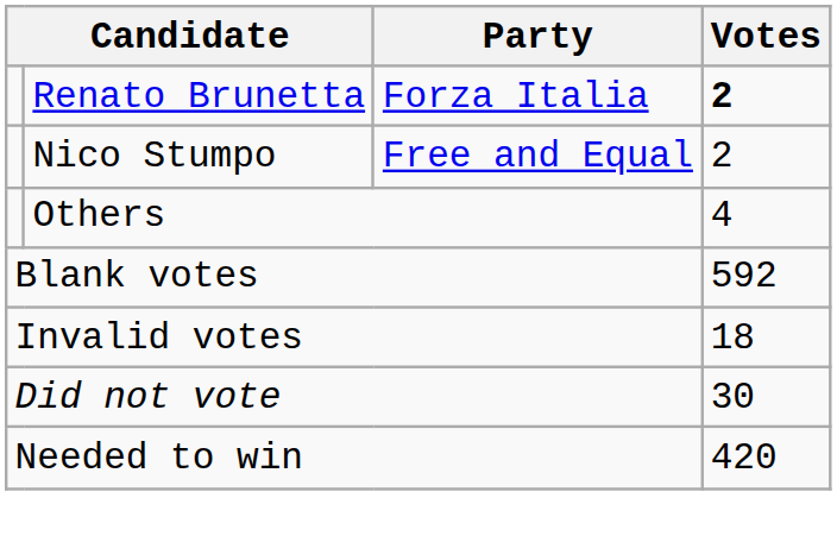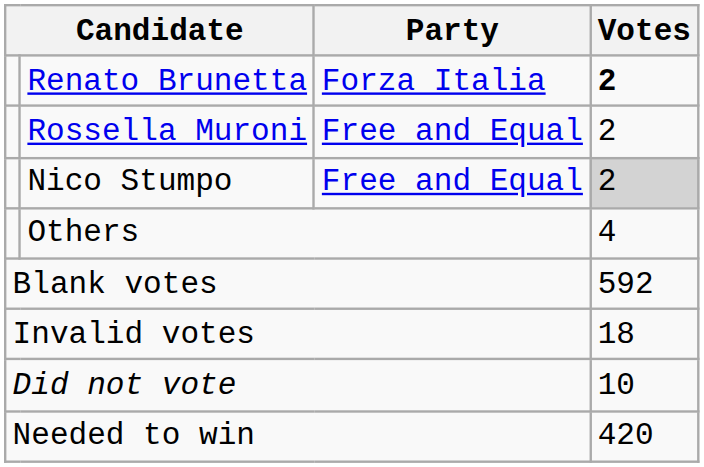 <table class="wikitable" style="font-size: align=left">
 <tr>
 <th colspan=2>Candidate</th>
 <th>Party</th>
 <th>Votes</th>
 </tr>
 <tr>
 <td bgcolor=></td>
 <td><a href='#'>Renato Brunetta</a></td>
 <td><a href='#'>Forza Italia</a></td>
 <td><strong>2</strong></td>
 </tr>
 <tr>
 <td bgcolor=></td>
+<td><a href='#'>Rossella Muroni</a></td>
+<td><a href='#'>Free and Equal</a></td>
+<td>2</td>
+</tr>
+<tr>
+<td bgcolor=></td>
 <td>Nico Stumpo</td>
 <td><a href='#'>Free and Equal</a></td>
-<td>2</td>
+<td style="background: lightgrey;">2</td>
 </tr>
 <tr>
 <td bgcolor=></td>
 <td colspan=2>Others</td>
 <td>4</td>
 </tr>
 <tr>
 <td colspan=3>Blank votes</td>
 <td>592</td>
 </tr>
 <tr>
 <td colspan=3>Invalid votes</td>
 <td>18</td>
 </tr>
 <tr>
 <td colspan=3><em>Did not vote</em></td>
-<td>30</td>
+<td>10</td>
 </tr>
 <tr>
 <td colspan=3>Needed to win</td>
 <td>420</td>
 </tr>
 </table>
